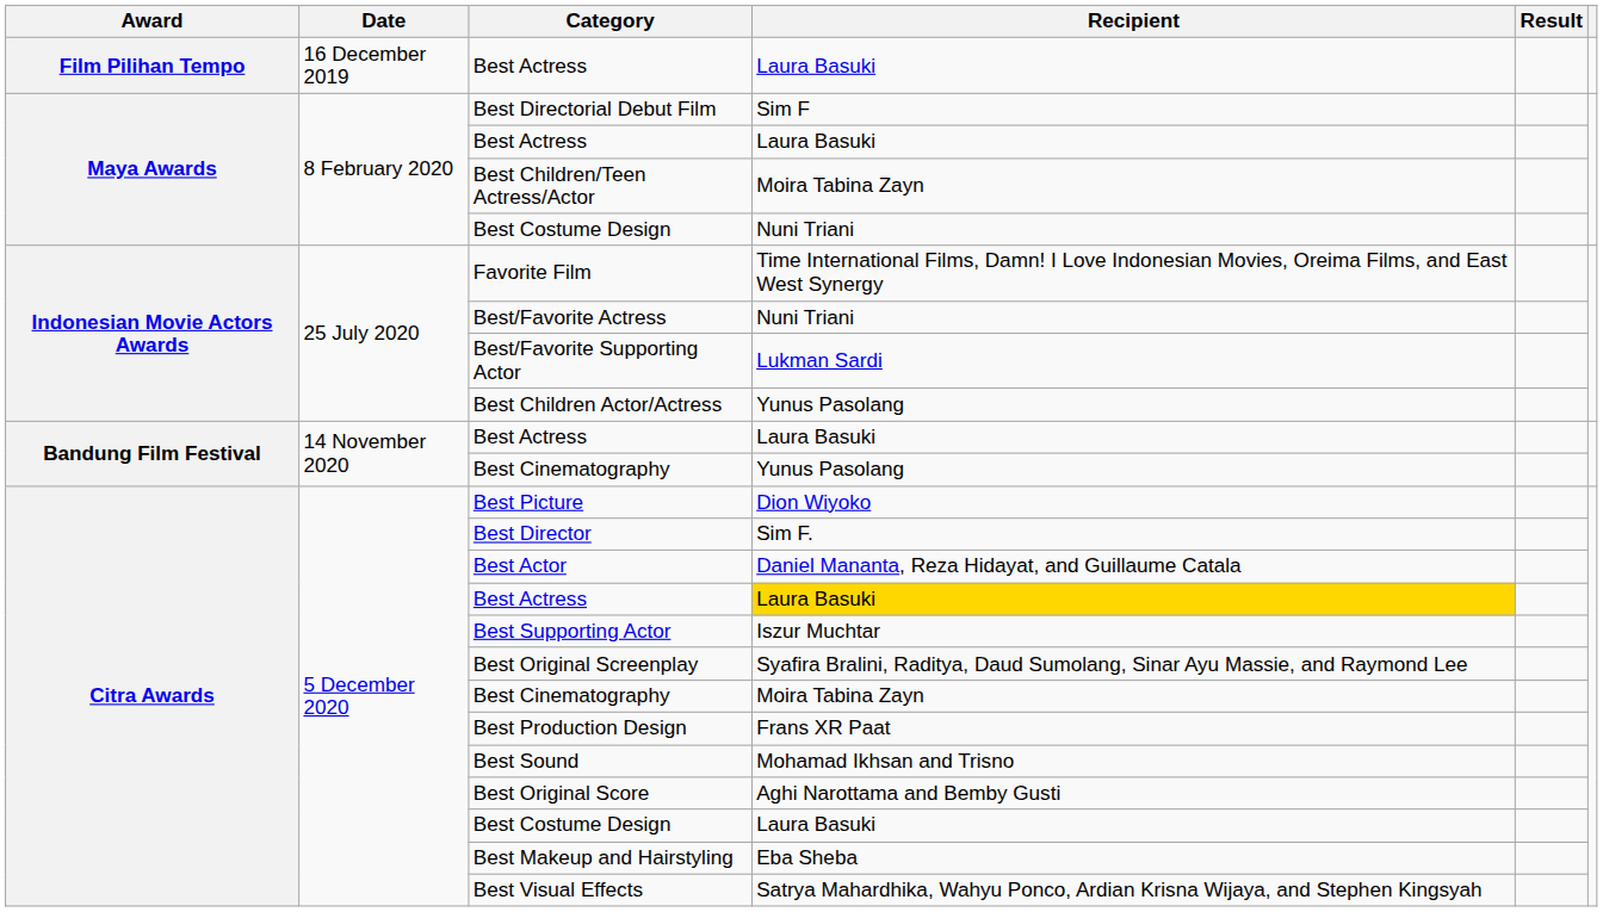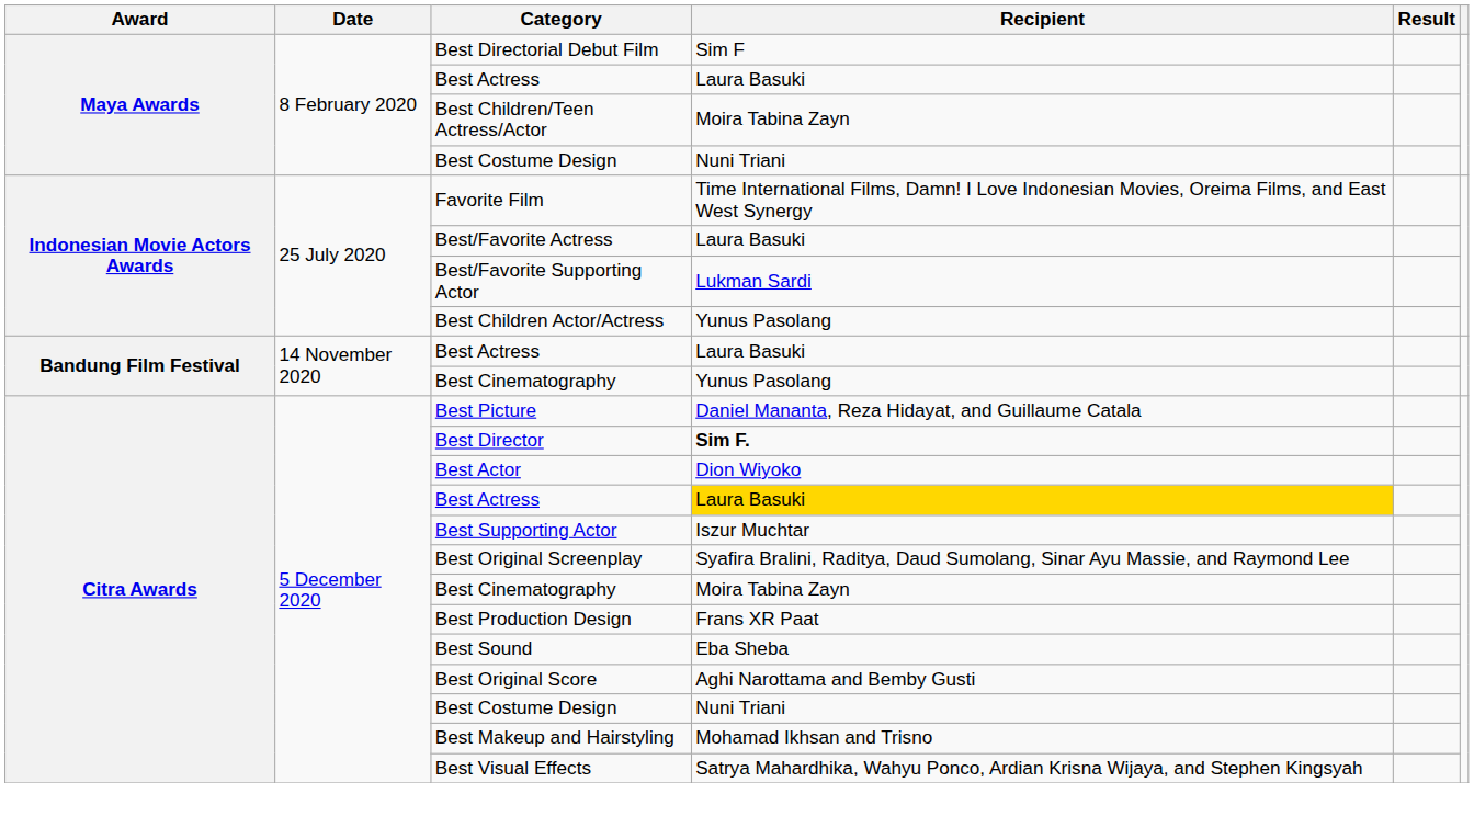 <table class="wikitable sortable plainrowheaders">
 <tr>
 <th>Award</th>
 <th>Date</th>
 <th>Category</th>
 <th>Recipient</th>
 <th>Result</th>
 <th></th>
-</tr>
-<tr>
-<th scope="row"><a href='#'>Film Pilihan Tempo</a></th>
-<td>16 December 2019</td>
-<td>Best Actress</td>
-<td><a href='#'>Laura Basuki</a></td>
-<td></td>
-<td align="center"></td>
 </tr>
 <tr>
 <th scope="row" rowspan="4"><a href='#'>Maya Awards</a></th>
 <td rowspan="4">8 February 2020</td>
 <td>Best Directorial Debut Film</td>
 <td>Sim F</td>
 <td></td>
 <td rowspan="4" align="center"></td>
 </tr>
 <tr>
 <td>Best Actress</td>
 <td>Laura Basuki</td>
 <td></td>
 </tr>
 <tr>
 <td>Best Children/Teen Actress/Actor</td>
 <td>Moira Tabina Zayn</td>
 <td></td>
 </tr>
 <tr>
 <td>Best Costume Design</td>
 <td>Nuni Triani</td>
 <td></td>
 </tr>
 <tr>
 <th scope="row" rowspan="4"><a href='#'>Indonesian Movie Actors Awards</a></th>
 <td rowspan="4">25 July 2020</td>
 <td>Favorite Film</td>
 <td>Time International Films, Damn! I Love Indonesian Movies, Oreima Films, and East West Synergy</td>
 <td></td>
 <td rowspan="4" align="center"></td>
 </tr>
 <tr>
 <td>Best/Favorite Actress</td>
-<td>Nuni Triani</td>
+<td>Laura Basuki</td>
 <td></td>
 </tr>
 <tr>
 <td>Best/Favorite Supporting Actor</td>
 <td><a href='#'>Lukman Sardi</a></td>
 <td></td>
 </tr>
 <tr>
 <td>Best Children Actor/Actress</td>
 <td>Yunus Pasolang</td>
 <td></td>
 </tr>
 <tr>
 <th scope="row" rowspan="2">Bandung Film Festival</th>
 <td rowspan="2">14 November 2020</td>
 <td>Best Actress</td>
 <td>Laura Basuki</td>
 <td></td>
 <td rowspan="2" align="center"></td>
 </tr>
 <tr>
 <td>Best Cinematography</td>
 <td>Yunus Pasolang</td>
 <td></td>
 </tr>
 <tr>
 <th scope="row" rowspan="13"><a href='#'>Citra Awards</a></th>
 <td rowspan="13"><a href='#'>5 December 2020</a></td>
 <td><a href='#'>Best Picture</a></td>
-<td><a href='#'>Dion Wiyoko</a></td>
+<td><a href='#'>Daniel Mananta</a>, Reza Hidayat, and Guillaume Catala</td>
 <td></td>
 <td align="center" rowspan="13"></td>
 </tr>
 <tr>
 <td><a href='#'>Best Director</a></td>
-<td>Sim F.</td>
+<td><strong>Sim F.</strong></td>
 <td></td>
 </tr>
 <tr>
 <td><a href='#'>Best Actor</a></td>
-<td><a href='#'>Daniel Mananta</a>, Reza Hidayat, and Guillaume Catala</td>
+<td><a href='#'>Dion Wiyoko</a></td>
 <td></td>
 </tr>
 <tr>
 <td><a href='#'>Best Actress</a></td>
 <td style="background: gold;">Laura Basuki</td>
 <td></td>
 </tr>
 <tr>
 <td><a href='#'>Best Supporting Actor</a></td>
 <td>Iszur Muchtar</td>
 <td></td>
 </tr>
 <tr>
 <td>Best Original Screenplay</td>
 <td>Syafira Bralini, Raditya, Daud Sumolang, Sinar Ayu Massie, and Raymond Lee</td>
 <td></td>
 </tr>
 <tr>
 <td>Best Cinematography</td>
 <td>Moira Tabina Zayn</td>
 <td></td>
 </tr>
 <tr>
 <td>Best Production Design</td>
 <td>Frans XR Paat</td>
 <td></td>
 </tr>
 <tr>
 <td>Best Sound</td>
-<td>Mohamad Ikhsan and Trisno</td>
+<td>Eba Sheba</td>
 <td></td>
 </tr>
 <tr>
 <td>Best Original Score</td>
 <td>Aghi Narottama and Bemby Gusti</td>
 <td></td>
 </tr>
 <tr>
 <td>Best Costume Design</td>
-<td>Laura Basuki</td>
+<td>Nuni Triani</td>
 <td></td>
 </tr>
 <tr>
 <td>Best Makeup and Hairstyling</td>
-<td>Eba Sheba</td>
+<td>Mohamad Ikhsan and Trisno</td>
 <td></td>
 </tr>
 <tr>
 <td>Best Visual Effects</td>
 <td>Satrya Mahardhika, Wahyu Ponco, Ardian Krisna Wijaya, and Stephen Kingsyah</td>
 <td></td>
 </tr>
 </table>
